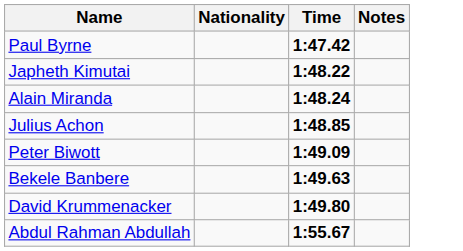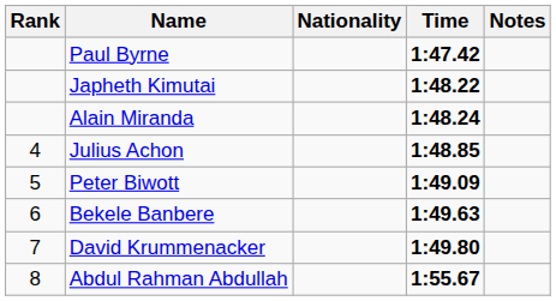 <table class="wikitable sortable" style="text-align:center">
 <tr>
+<th>Rank</th>
 <th>Name</th>
 <th>Nationality</th>
 <th>Time</th>
 <th>Notes</th>
 </tr>
 <tr>
+<td></td>
 <td align=left><a href='#'>Paul Byrne</a></td>
 <td align=left></td>
 <td><strong>1:47.42</strong></td>
 <td></td>
 </tr>
 <tr>
+<td></td>
 <td align=left><a href='#'>Japheth Kimutai</a></td>
 <td align=left></td>
 <td><strong>1:48.22</strong></td>
 <td></td>
 </tr>
 <tr>
+<td></td>
 <td align=left><a href='#'>Alain Miranda</a></td>
 <td align=left></td>
 <td><strong>1:48.24</strong></td>
 <td></td>
 </tr>
 <tr>
+<td>4</td>
 <td align=left><a href='#'>Julius Achon</a></td>
 <td align=left></td>
 <td><strong>1:48.85</strong></td>
 <td></td>
 </tr>
 <tr>
+<td>5</td>
 <td align=left><a href='#'>Peter Biwott</a></td>
 <td align=left></td>
 <td><strong>1:49.09</strong></td>
 <td></td>
 </tr>
 <tr>
+<td>6</td>
 <td align=left><a href='#'>Bekele Banbere</a></td>
 <td align=left></td>
 <td><strong>1:49.63</strong></td>
 <td></td>
 </tr>
 <tr>
+<td>7</td>
 <td align=left><a href='#'>David Krummenacker</a></td>
 <td align=left></td>
 <td><strong>1:49.80</strong></td>
 <td></td>
 </tr>
 <tr>
+<td>8</td>
 <td align=left><a href='#'>Abdul Rahman Abdullah</a></td>
 <td align=left></td>
 <td><strong>1:55.67</strong></td>
 <td></td>
 </tr>
 </table>
